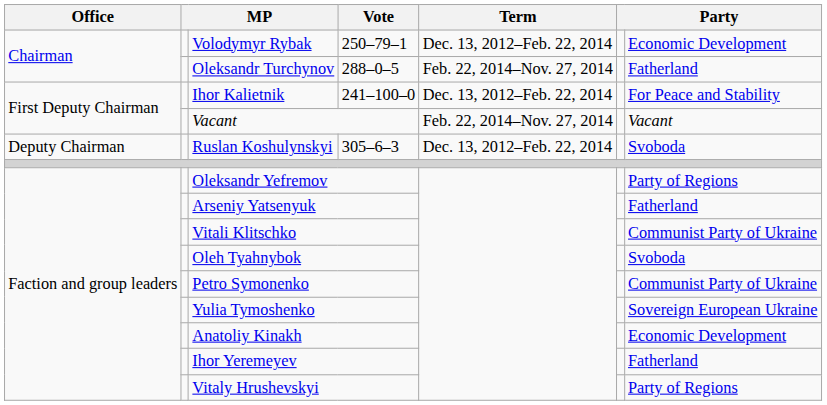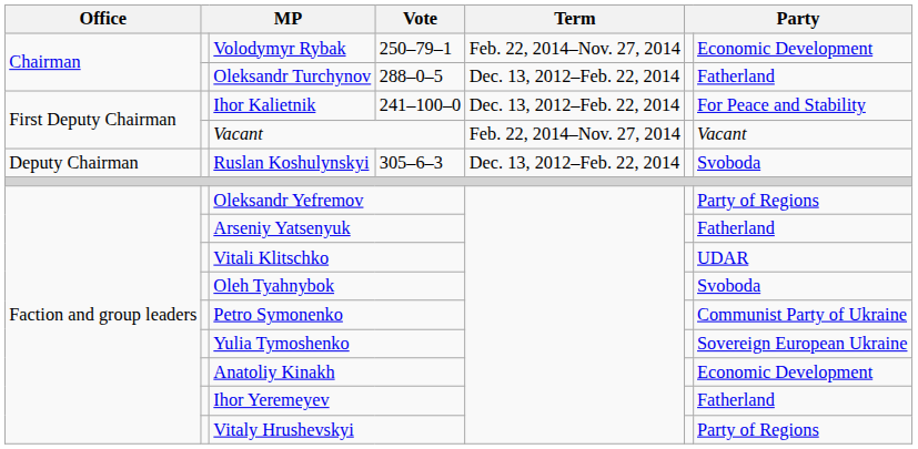 <table class=wikitable>
 <tr>
 <th>Office</th>
 <th colspan=2>MP</th>
 <th>Vote</th>
 <th>Term</th>
 <th colspan=2>Party</th>
 </tr>
 <tr>
 <td rowspan=2><a href='#'>Chairman</a></td>
 <td></td>
 <td><a href='#'>Volodymyr Rybak</a></td>
 <td>250–79–1</td>
-<td>Dec. 13, 2012–Feb. 22, 2014</td>
+<td>Feb. 22, 2014–Nov. 27, 2014</td>
 <td></td>
 <td><a href='#'>Economic Development</a></td>
 </tr>
 <tr>
 <td></td>
 <td><a href='#'>Oleksandr Turchynov</a></td>
 <td>288–0–5</td>
-<td>Feb. 22, 2014–Nov. 27, 2014</td>
+<td>Dec. 13, 2012–Feb. 22, 2014</td>
 <td></td>
 <td><a href='#'>Fatherland</a></td>
 </tr>
 <tr>
 <td rowspan=2>First Deputy Chairman</td>
 <td></td>
 <td><a href='#'>Ihor Kalietnik</a></td>
 <td>241–100–0</td>
 <td>Dec. 13, 2012–Feb. 22, 2014</td>
 <td></td>
 <td><a href='#'>For Peace and Stability</a></td>
 </tr>
 <tr>
 <td></td>
 <td colspan=2><em>Vacant</em></td>
 <td>Feb. 22, 2014–Nov. 27, 2014</td>
 <td></td>
 <td><em>Vacant</em></td>
 </tr>
 <tr>
 <td>Deputy Chairman</td>
 <td></td>
 <td><a href='#'>Ruslan Koshulynskyi</a></td>
 <td>305–6–3</td>
 <td>Dec. 13, 2012–Feb. 22, 2014</td>
 <td></td>
 <td><a href='#'>Svoboda</a></td>
 </tr>
 <tr>
 <td colspan=8; bgcolor="lightgrey"></td>
 </tr>
 <tr>
 <td rowspan=9>Faction and group leaders</td>
 <td></td>
 <td colspan=2><a href='#'>Oleksandr Yefremov</a></td>
 <td rowspan=10></td>
 <td></td>
 <td><a href='#'>Party of Regions</a></td>
 </tr>
 <tr>
 <td></td>
 <td colspan=2><a href='#'>Arseniy Yatsenyuk</a></td>
 <td></td>
 <td><a href='#'>Fatherland</a></td>
 </tr>
 <tr>
 <td></td>
 <td colspan=2><a href='#'>Vitali Klitschko</a></td>
 <td></td>
-<td><a href='#'>Communist Party of Ukraine</a></td>
+<td><a href='#'>UDAR</a></td>
 </tr>
 <tr>
 <td></td>
 <td colspan=2><a href='#'>Oleh Tyahnybok</a></td>
 <td></td>
 <td><a href='#'>Svoboda</a></td>
 </tr>
 <tr>
 <td></td>
 <td colspan=2><a href='#'>Petro Symonenko</a></td>
 <td></td>
 <td><a href='#'>Communist Party of Ukraine</a></td>
 </tr>
 <tr>
 <td></td>
 <td colspan=2><a href='#'>Yulia Tymoshenko</a></td>
 <td></td>
 <td><a href='#'>Sovereign European Ukraine</a></td>
 </tr>
 <tr>
 <td></td>
 <td colspan=2><a href='#'>Anatoliy Kinakh</a></td>
 <td></td>
 <td><a href='#'>Economic Development</a></td>
 </tr>
 <tr>
 <td></td>
 <td colspan=2><a href='#'>Ihor Yeremeyev</a></td>
 <td></td>
 <td><a href='#'>Fatherland</a></td>
 </tr>
 <tr>
 <td></td>
 <td colspan=2><a href='#'>Vitaly Hrushevskyi</a></td>
 <td></td>
 <td><a href='#'>Party of Regions</a></td>
 </tr>
 </table>
